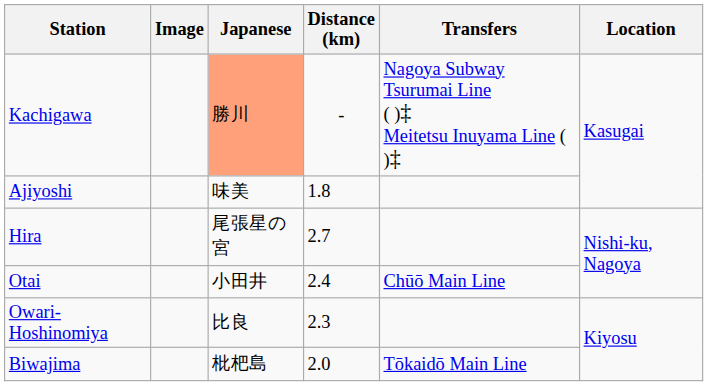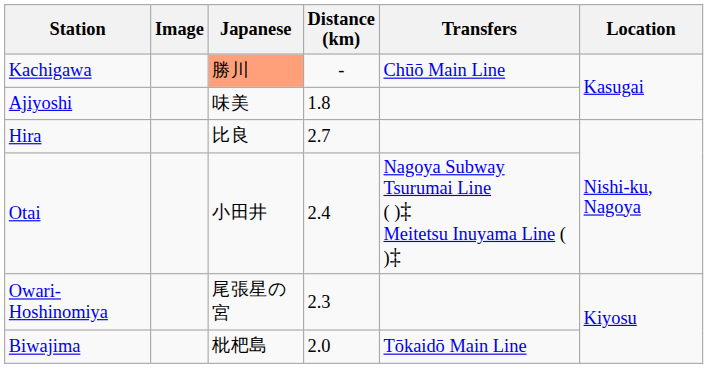 <table class="wikitable">
 <tr>
 <th>Station</th>
 <th>Image</th>
 <th>Japanese</th>
 <th>Distance <br> (km)</th>
 <th>Transfers</th>
 <th>Location</th>
 </tr>
 <tr>
 <td><a href='#'>Kachigawa</a></td>
 <td></td>
 <td style="background: lightsalmon;">勝川</td>
 <td style="text-align:center;">-</td>
-<td> <a href='#'>Nagoya Subway Tsurumai Line</a><br>( )<big>‡</big><br> <a href='#'>Meitetsu Inuyama Line</a> ( )<big>‡</big></td>
+<td> <a href='#'>Chūō Main Line</a></td>
 <td rowspan="2"><a href='#'>Kasugai</a></td>
 </tr>
 <tr>
 <td><a href='#'>Ajiyoshi</a></td>
 <td></td>
 <td>味美</td>
 <td>1.8</td>
 <td></td>
 </tr>
 <tr>
 <td><a href='#'>Hira</a></td>
 <td></td>
-<td>尾張星の宮</td>
+<td>比良</td>
 <td>2.7</td>
 <td></td>
 <td rowspan="2"><a href='#'>Nishi-ku, Nagoya</a></td>
 </tr>
 <tr>
 <td><a href='#'>Otai</a></td>
 <td></td>
 <td>小田井</td>
 <td>2.4</td>
-<td> <a href='#'>Chūō Main Line</a></td>
+<td> <a href='#'>Nagoya Subway Tsurumai Line</a><br>( )<big>‡</big><br> <a href='#'>Meitetsu Inuyama Line</a> ( )<big>‡</big></td>
 </tr>
 <tr>
 <td><a href='#'>Owari-Hoshinomiya</a></td>
 <td></td>
-<td>比良</td>
+<td>尾張星の宮</td>
 <td>2.3</td>
 <td></td>
 <td rowspan="2"><a href='#'>Kiyosu</a></td>
 </tr>
 <tr>
 <td><a href='#'>Biwajima</a></td>
 <td></td>
 <td>枇杷島</td>
 <td>2.0</td>
 <td> <a href='#'>Tōkaidō Main Line</a></td>
 </tr>
 </table>
